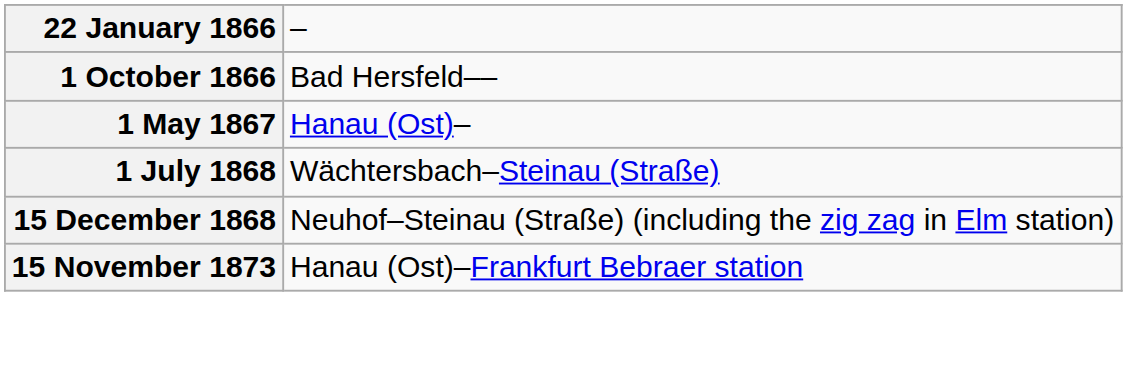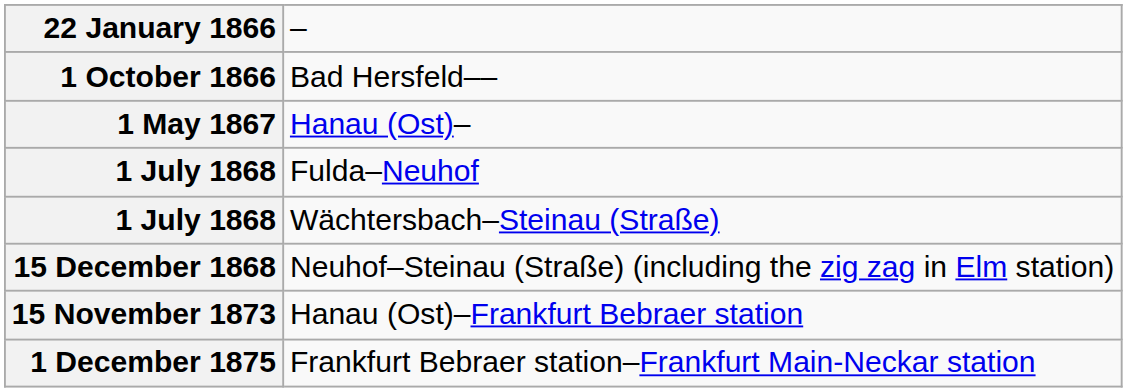 <table class="wikitable">
 <tr>
 <th style="text-align: right;">22 January 1866</th>
 <td>–</td>
 </tr>
 <tr>
 <th style="text-align: right;">1 October 1866</th>
 <td>Bad Hersfeld––</td>
 </tr>
 <tr>
 <th style="text-align: right;">1 May 1867</th>
 <td><a href='#'>Hanau (Ost)</a>–</td>
 </tr>
 <tr>
 <th style="text-align: right;">1 July 1868</th>
+<td>Fulda–<a href='#'>Neuhof</a></td>
+</tr>
+<tr>
+<th style="text-align: right;">1 July 1868</th>
 <td>Wächtersbach–<a href='#'>Steinau (Straße)</a></td>
 </tr>
 <tr>
 <th style="text-align: right;">15 December 1868</th>
 <td>Neuhof–Steinau (Straße) (including the <a href='#'>zig zag</a> in <a href='#'>Elm</a> station)</td>
 </tr>
 <tr>
 <th style="text-align: right;">15 November 1873</th>
 <td>Hanau (Ost)–<a href='#'>Frankfurt Bebraer station</a></td>
 </tr>
+<tr>
+<th style="text-align: right;">1 December 1875</th>
+<td>Frankfurt Bebraer station–<a href='#'>Frankfurt Main-Neckar station</a></td>
+</tr>
 </table>
